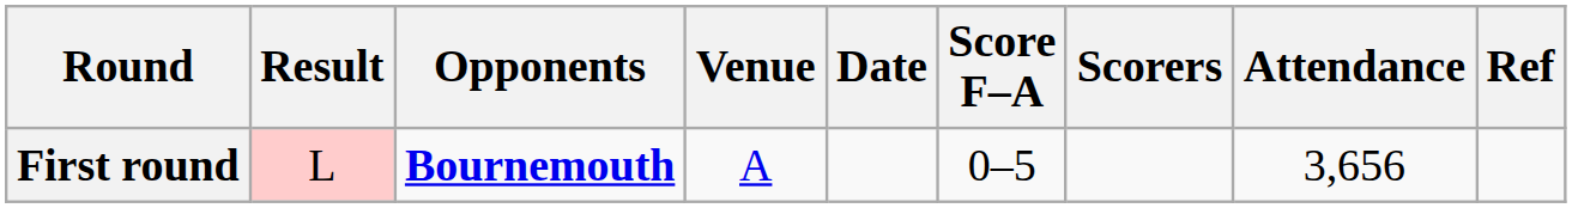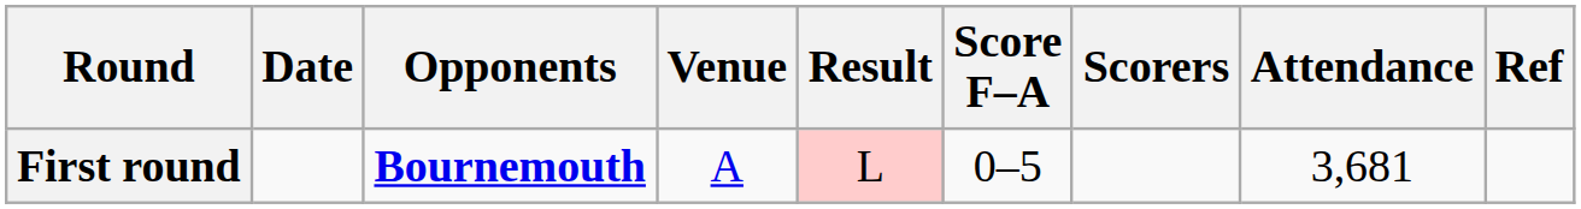 <table class="wikitable plainrowheaders" style="text-align:center">
 <tr>
 <th scope="col">Round</th>
-<th scope="col">Result</th>
+<th scope="col">Date</th>
 <th scope="col">Opponents</th>
 <th scope="col">Venue</th>
-<th scope="col">Date</th>
+<th scope="col">Result</th>
 <th scope="col">Score<br>F–A</th>
 <th scope="col" class="unsortable">Scorers</th>
 <th scope="col">Attendance</th>
 <th scope="col" class="unsortable">Ref</th>
 </tr>
 <tr>
 <th scope="row">First round</th>
-<td style="background-color:#FFCCCC">L</td>
+<td align="left"></td>
 <td align="left"><strong><a href='#'>Bournemouth</a></strong></td>
 <td><a href='#'>A</a></td>
-<td align="left"></td>
+<td style="background-color:#FFCCCC">L</td>
 <td>0–5</td>
 <td align="left"></td>
-<td>3,656</td>
+<td>3,681</td>
 <td></td>
 </tr>
 </table>
